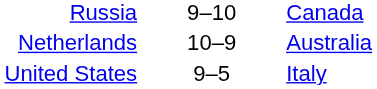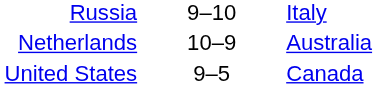 <table style="text-align:center">
 <tr>
 <th width=200></th>
 <th width=100></th>
 <th width=200></th>
 </tr>
 <tr>
 <td align=right><a href='#'>Russia</a> </td>
 <td>9–10</td>
-<td align=left> <a href='#'>Canada</a></td>
+<td align=left> <a href='#'>Italy</a></td>
 </tr>
 <tr>
 <td align=right><a href='#'>Netherlands</a> </td>
 <td>10–9</td>
 <td align=left> <a href='#'>Australia</a></td>
 </tr>
 <tr>
 <td align=right><a href='#'>United States</a> </td>
 <td>9–5</td>
-<td align=left> <a href='#'>Italy</a></td>
+<td align=left> <a href='#'>Canada</a></td>
 </tr>
 </table>
